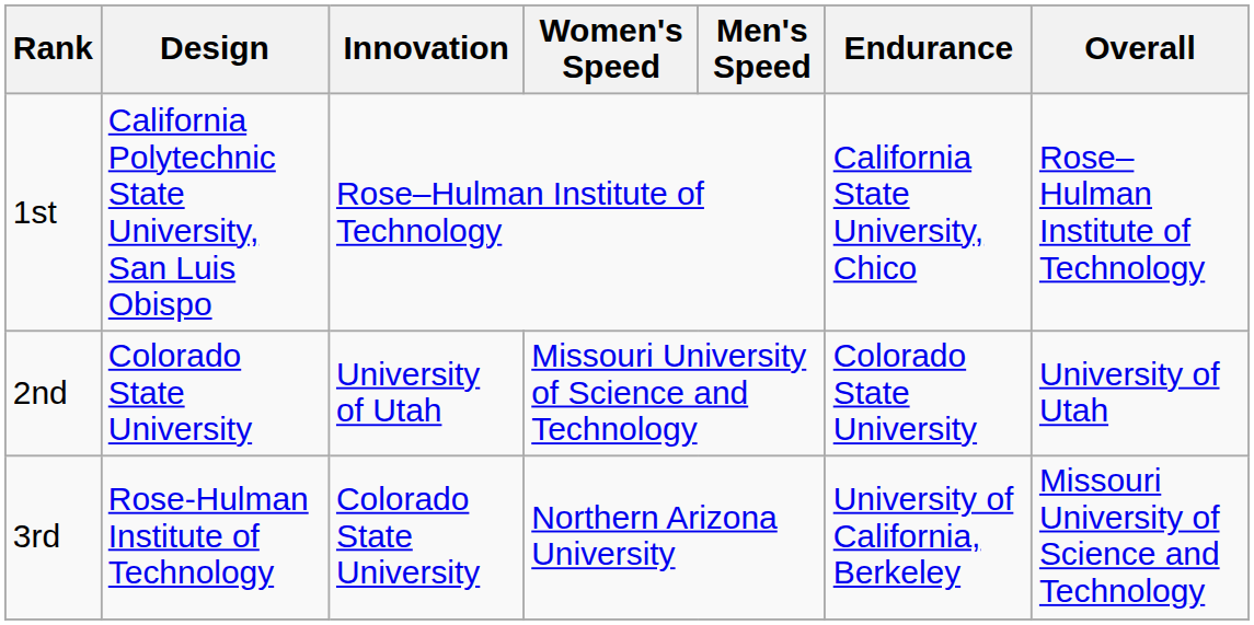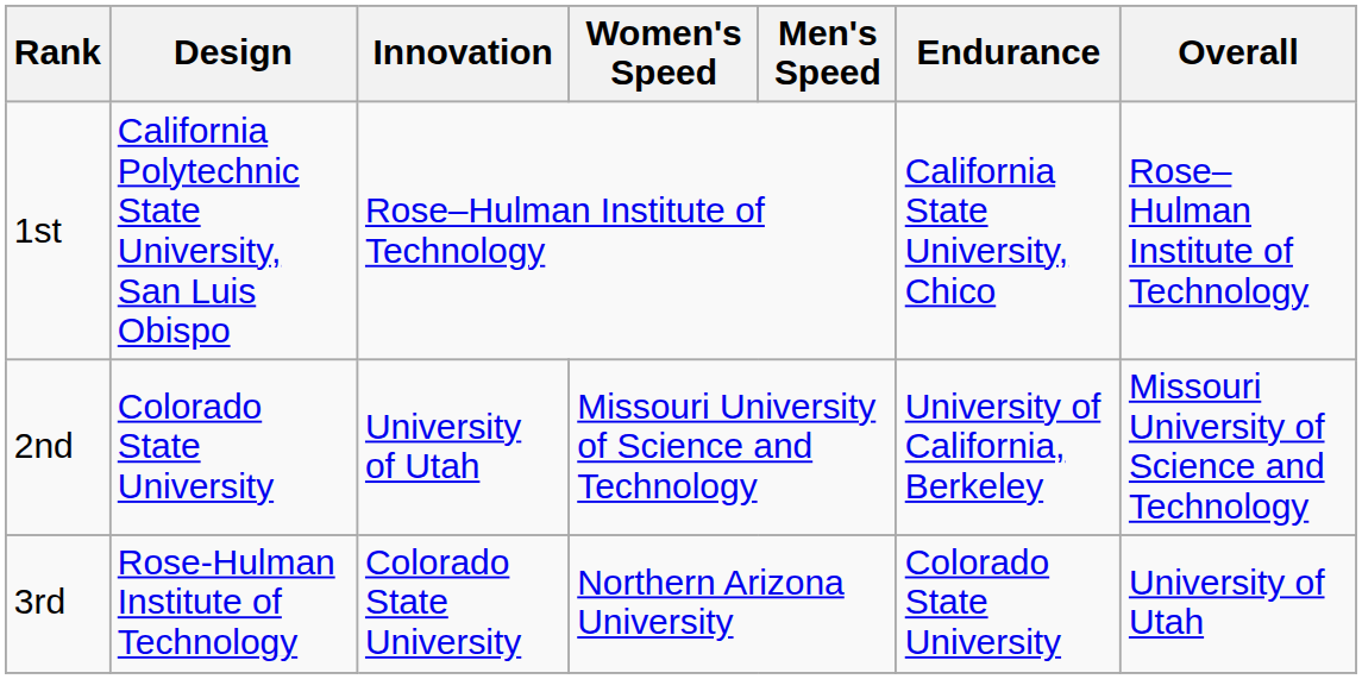 <table class="wikitable mw-collapsible">
 <tr>
 <th>Rank</th>
 <th>Design</th>
 <th>Innovation</th>
 <th>Women's Speed</th>
 <th>Men's Speed</th>
 <th>Endurance</th>
 <th>Overall</th>
 </tr>
 <tr>
 <td>1st</td>
 <td><a href='#'>California Polytechnic State University, San Luis Obispo</a></td>
 <td colspan="3"><a href='#'>Rose–Hulman Institute of Technology</a></td>
 <td><a href='#'>California State University, Chico</a></td>
 <td><a href='#'>Rose–Hulman Institute of Technology</a></td>
 </tr>
 <tr>
 <td>2nd</td>
 <td><a href='#'>Colorado State University</a></td>
 <td><a href='#'>University of Utah</a></td>
 <td colspan="2"><a href='#'>Missouri University of Science and Technology</a></td>
-<td><a href='#'>Colorado State University</a></td>
-<td><a href='#'>University of Utah</a></td>
+<td><a href='#'>University of California, Berkeley</a></td>
+<td><a href='#'>Missouri University of Science and Technology</a></td>
 </tr>
 <tr>
 <td>3rd</td>
 <td><a href='#'>Rose-Hulman Institute of Technology</a></td>
 <td><a href='#'>Colorado State University</a></td>
 <td colspan="2"><a href='#'>Northern Arizona University</a></td>
-<td><a href='#'>University of California, Berkeley</a></td>
-<td><a href='#'>Missouri University of Science and Technology</a></td>
+<td><a href='#'>Colorado State University</a></td>
+<td><a href='#'>University of Utah</a></td>
 </tr>
 </table>
